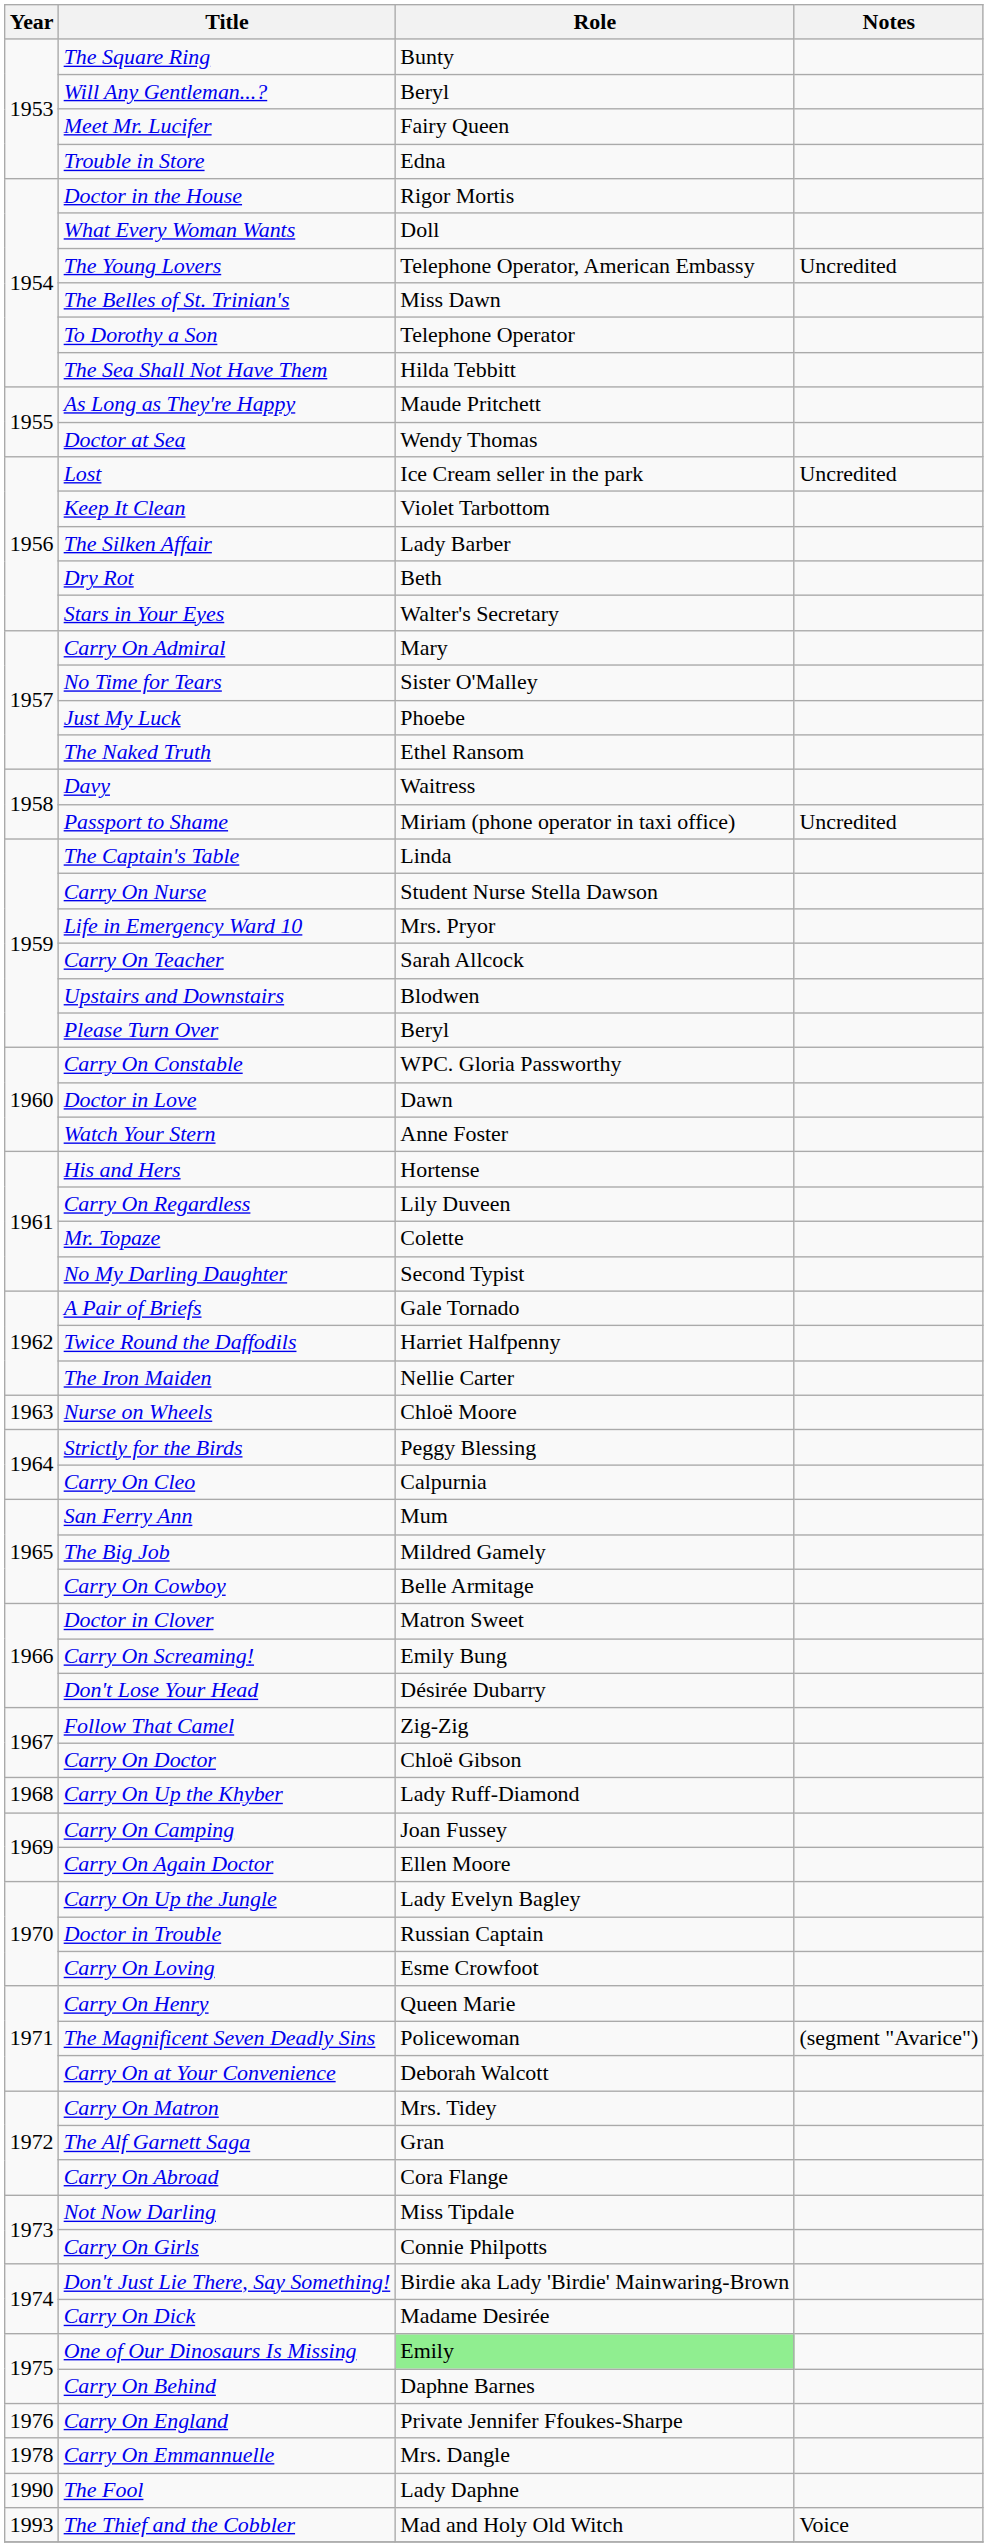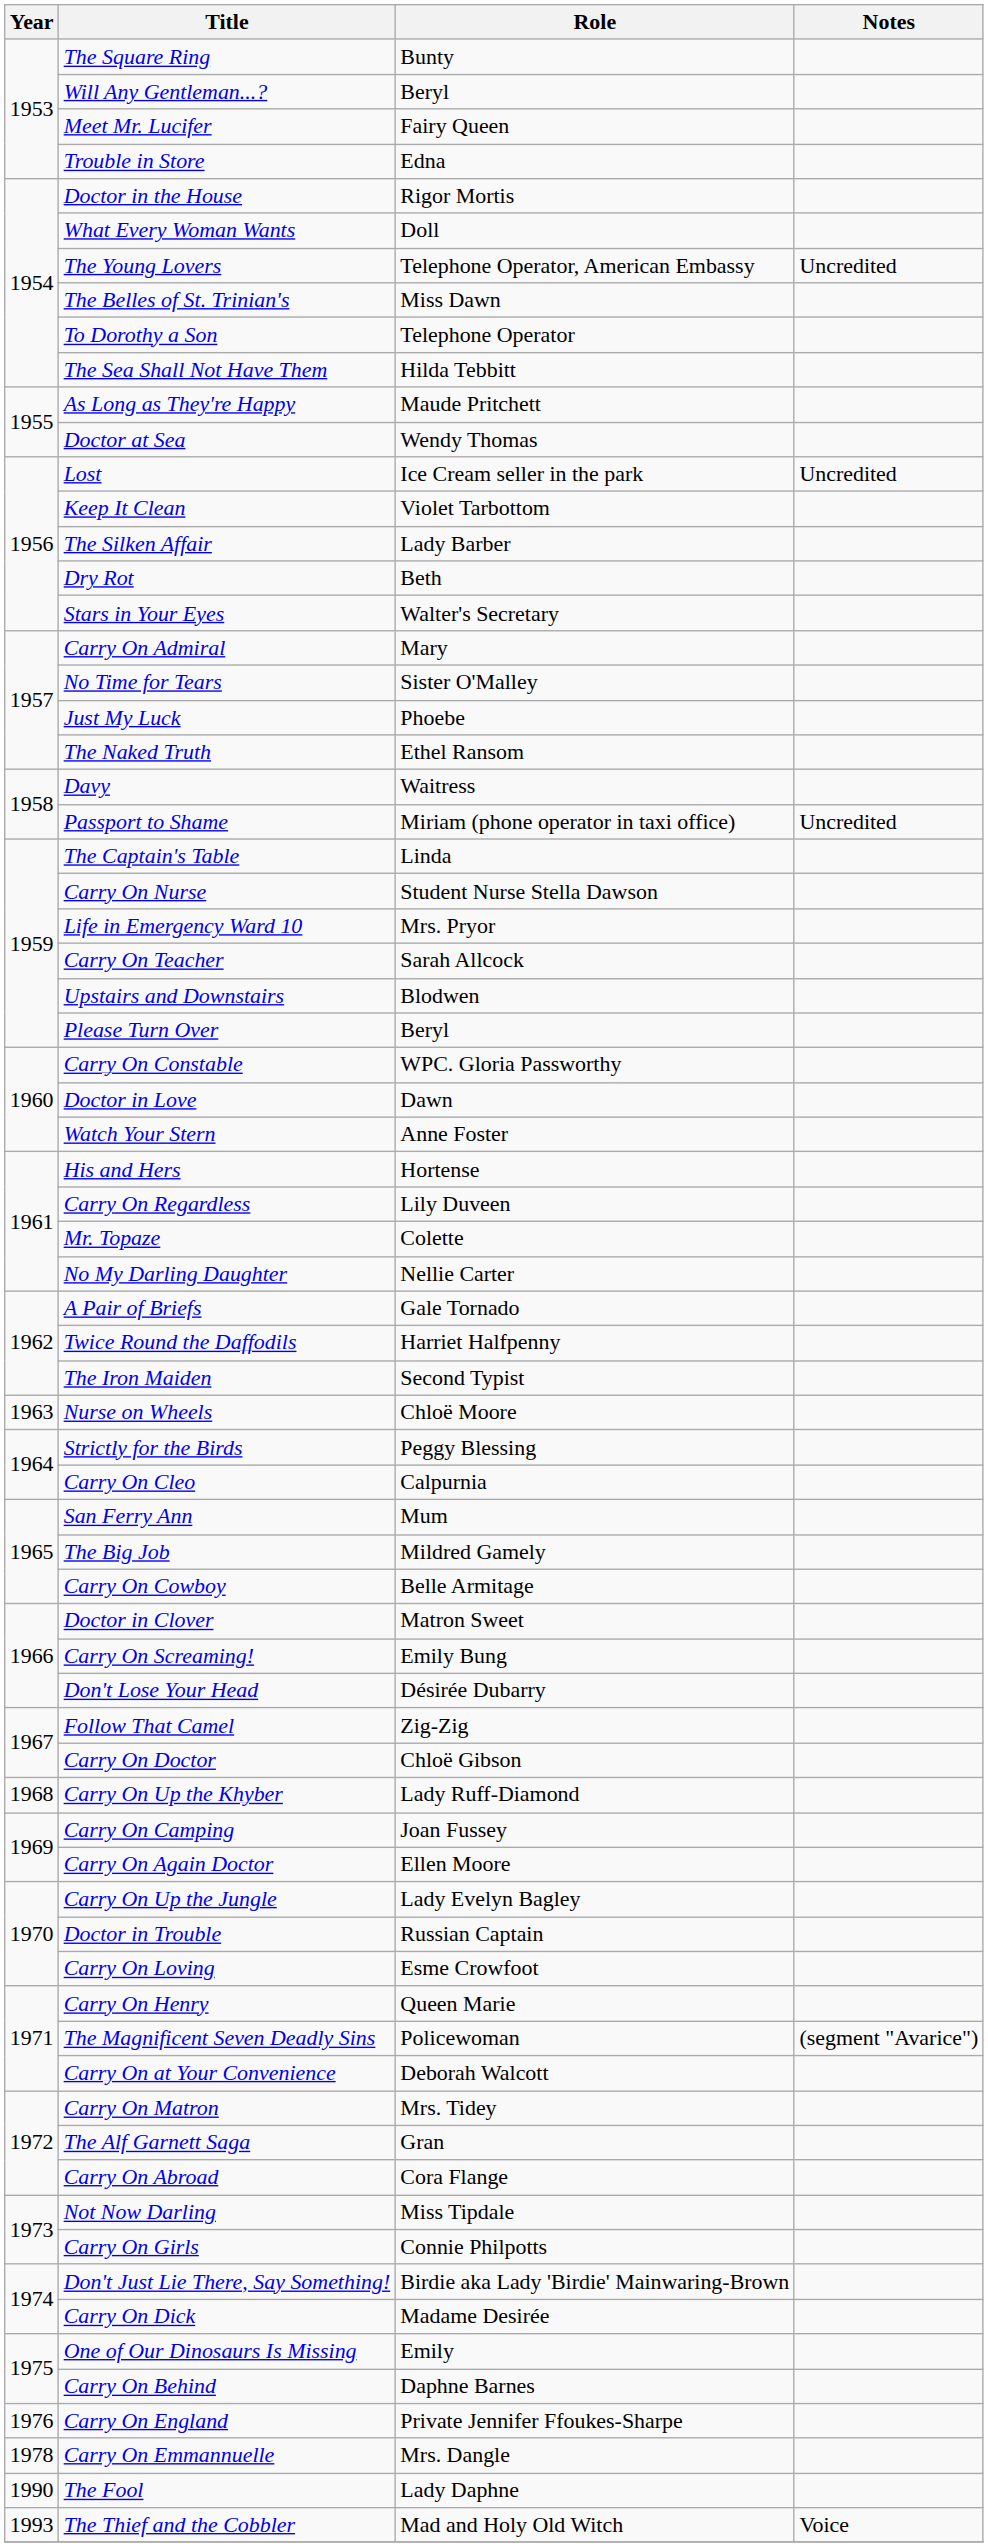 <table class="wikitable sortable">
 <tr>
 <th>Year</th>
 <th>Title</th>
 <th>Role</th>
 <th>Notes</th>
 </tr>
 <tr>
 <td rowspan=4>1953</td>
 <td><em><a href='#'>The Square Ring</a></em></td>
 <td>Bunty</td>
 <td></td>
 </tr>
 <tr>
 <td><em><a href='#'>Will Any Gentleman...?</a></em></td>
 <td>Beryl</td>
 <td></td>
 </tr>
 <tr>
 <td><em><a href='#'>Meet Mr. Lucifer</a></em></td>
 <td>Fairy Queen</td>
 <td></td>
 </tr>
 <tr>
 <td><em><a href='#'>Trouble in Store</a></em></td>
 <td>Edna</td>
 <td></td>
 </tr>
 <tr>
 <td rowspan=6>1954</td>
 <td><em><a href='#'>Doctor in the House</a></em></td>
 <td>Rigor Mortis</td>
 <td></td>
 </tr>
 <tr>
 <td><em><a href='#'>What Every Woman Wants</a></em></td>
 <td>Doll</td>
 <td></td>
 </tr>
 <tr>
 <td><em><a href='#'>The Young Lovers</a></em></td>
 <td>Telephone Operator, American Embassy</td>
 <td>Uncredited</td>
 </tr>
 <tr>
 <td><em><a href='#'>The Belles of St. Trinian's</a></em></td>
 <td>Miss Dawn</td>
 <td></td>
 </tr>
 <tr>
 <td><em><a href='#'>To Dorothy a Son</a></em></td>
 <td>Telephone Operator</td>
 <td></td>
 </tr>
 <tr>
 <td><em><a href='#'>The Sea Shall Not Have Them</a></em></td>
 <td>Hilda Tebbitt</td>
 <td></td>
 </tr>
 <tr>
 <td rowspan=2>1955</td>
 <td><em><a href='#'>As Long as They're Happy</a></em></td>
 <td>Maude Pritchett</td>
 <td></td>
 </tr>
 <tr>
 <td><em><a href='#'>Doctor at Sea</a></em></td>
 <td>Wendy Thomas</td>
 <td></td>
 </tr>
 <tr>
 <td rowspan=5>1956</td>
 <td><em><a href='#'>Lost</a></em></td>
 <td>Ice Cream seller in the park</td>
 <td>Uncredited</td>
 </tr>
 <tr>
 <td><em><a href='#'>Keep It Clean</a></em></td>
 <td>Violet Tarbottom</td>
 <td></td>
 </tr>
 <tr>
 <td><em><a href='#'>The Silken Affair</a></em></td>
 <td>Lady Barber</td>
 <td></td>
 </tr>
 <tr>
 <td><em><a href='#'>Dry Rot</a></em></td>
 <td>Beth</td>
 <td></td>
 </tr>
 <tr>
 <td><em><a href='#'>Stars in Your Eyes</a></em></td>
 <td>Walter's Secretary</td>
 <td></td>
 </tr>
 <tr>
 <td rowspan=4>1957</td>
 <td><em><a href='#'>Carry On Admiral</a></em></td>
 <td>Mary</td>
 <td></td>
 </tr>
 <tr>
 <td><em><a href='#'>No Time for Tears</a></em></td>
 <td>Sister O'Malley</td>
 <td></td>
 </tr>
 <tr>
 <td><em><a href='#'>Just My Luck</a></em></td>
 <td>Phoebe</td>
 <td></td>
 </tr>
 <tr>
 <td><em><a href='#'>The Naked Truth</a></em></td>
 <td>Ethel Ransom</td>
 <td></td>
 </tr>
 <tr>
 <td rowspan=2>1958</td>
 <td><em><a href='#'>Davy</a></em></td>
 <td>Waitress</td>
 <td></td>
 </tr>
 <tr>
 <td><em><a href='#'>Passport to Shame</a></em></td>
 <td>Miriam (phone operator in taxi office)</td>
 <td>Uncredited</td>
 </tr>
 <tr>
 <td rowspan=6>1959</td>
 <td><em><a href='#'>The Captain's Table</a></em></td>
 <td>Linda</td>
 <td></td>
 </tr>
 <tr>
 <td><em><a href='#'>Carry On Nurse</a></em></td>
 <td>Student Nurse Stella Dawson</td>
 <td></td>
 </tr>
 <tr>
 <td><em><a href='#'>Life in Emergency Ward 10</a></em></td>
 <td>Mrs. Pryor</td>
 <td></td>
 </tr>
 <tr>
 <td><em><a href='#'>Carry On Teacher</a></em></td>
 <td>Sarah Allcock</td>
 <td></td>
 </tr>
 <tr>
 <td><em><a href='#'>Upstairs and Downstairs</a></em></td>
 <td>Blodwen</td>
 <td></td>
 </tr>
 <tr>
 <td><em><a href='#'>Please Turn Over</a></em></td>
 <td>Beryl</td>
 <td></td>
 </tr>
 <tr>
 <td rowspan=3>1960</td>
 <td><em><a href='#'>Carry On Constable</a></em></td>
 <td>WPC. Gloria Passworthy</td>
 <td></td>
 </tr>
 <tr>
 <td><em><a href='#'>Doctor in Love</a></em></td>
 <td>Dawn</td>
 <td></td>
 </tr>
 <tr>
 <td><em><a href='#'>Watch Your Stern</a></em></td>
 <td>Anne Foster</td>
 <td></td>
 </tr>
 <tr>
 <td rowspan=4>1961</td>
 <td><em><a href='#'>His and Hers</a></em></td>
 <td>Hortense</td>
 <td></td>
 </tr>
 <tr>
 <td><em><a href='#'>Carry On Regardless</a></em></td>
 <td>Lily Duveen</td>
 <td></td>
 </tr>
 <tr>
 <td><em><a href='#'>Mr. Topaze</a></em></td>
 <td>Colette</td>
 <td></td>
 </tr>
 <tr>
 <td><em><a href='#'>No My Darling Daughter</a></em></td>
-<td>Second Typist</td>
+<td>Nellie Carter</td>
 <td></td>
 </tr>
 <tr>
 <td rowspan=3>1962</td>
 <td><em><a href='#'>A Pair of Briefs</a></em></td>
 <td>Gale Tornado</td>
 <td></td>
 </tr>
 <tr>
 <td><em><a href='#'>Twice Round the Daffodils</a></em></td>
 <td>Harriet Halfpenny</td>
 <td></td>
 </tr>
 <tr>
 <td><em><a href='#'>The Iron Maiden</a></em></td>
-<td>Nellie Carter</td>
+<td>Second Typist</td>
 <td></td>
 </tr>
 <tr>
 <td>1963</td>
 <td><em><a href='#'>Nurse on Wheels</a></em></td>
 <td>Chloë Moore</td>
 <td></td>
 </tr>
 <tr>
 <td rowspan=2>1964</td>
 <td><em><a href='#'>Strictly for the Birds</a></em></td>
 <td>Peggy Blessing</td>
 <td></td>
 </tr>
 <tr>
 <td><em><a href='#'>Carry On Cleo</a></em></td>
 <td>Calpurnia</td>
 <td></td>
 </tr>
 <tr>
 <td rowspan=3>1965</td>
 <td><em><a href='#'>San Ferry Ann</a></em></td>
 <td>Mum</td>
 <td></td>
 </tr>
 <tr>
 <td><em><a href='#'>The Big Job</a></em></td>
 <td>Mildred Gamely</td>
 <td></td>
 </tr>
 <tr>
 <td><em><a href='#'>Carry On Cowboy</a></em></td>
 <td>Belle Armitage</td>
 <td></td>
 </tr>
 <tr>
 <td rowspan=3>1966</td>
 <td><em><a href='#'>Doctor in Clover</a></em></td>
 <td>Matron Sweet</td>
 <td></td>
 </tr>
 <tr>
 <td><em><a href='#'>Carry On Screaming!</a></em></td>
 <td>Emily Bung</td>
 <td></td>
 </tr>
 <tr>
 <td><em><a href='#'>Don't Lose Your Head</a></em></td>
 <td>Désirée Dubarry</td>
 <td></td>
 </tr>
 <tr>
 <td rowspan=2>1967</td>
 <td><em><a href='#'>Follow That Camel</a></em></td>
 <td>Zig-Zig</td>
 <td></td>
 </tr>
 <tr>
 <td><em><a href='#'>Carry On Doctor</a></em></td>
 <td>Chloë Gibson</td>
 <td></td>
 </tr>
 <tr>
 <td>1968</td>
 <td><em><a href='#'>Carry On Up the Khyber</a></em></td>
 <td>Lady Ruff-Diamond</td>
 <td></td>
 </tr>
 <tr>
 <td rowspan=2>1969</td>
 <td><em><a href='#'>Carry On Camping</a></em></td>
 <td>Joan Fussey</td>
 <td></td>
 </tr>
 <tr>
 <td><em><a href='#'>Carry On Again Doctor</a></em></td>
 <td>Ellen Moore</td>
 <td></td>
 </tr>
 <tr>
 <td rowspan=3>1970</td>
 <td><em><a href='#'>Carry On Up the Jungle</a></em></td>
 <td>Lady Evelyn Bagley</td>
 <td></td>
 </tr>
 <tr>
 <td><em><a href='#'>Doctor in Trouble</a></em></td>
 <td>Russian Captain</td>
 <td></td>
 </tr>
 <tr>
 <td><em><a href='#'>Carry On Loving</a></em></td>
 <td>Esme Crowfoot</td>
 <td></td>
 </tr>
 <tr>
 <td rowspan=3>1971</td>
 <td><em><a href='#'>Carry On Henry</a></em></td>
 <td>Queen Marie</td>
 <td></td>
 </tr>
 <tr>
 <td><em><a href='#'>The Magnificent Seven Deadly Sins</a></em></td>
 <td>Policewoman</td>
 <td>(segment "Avarice")</td>
 </tr>
 <tr>
 <td><em><a href='#'>Carry On at Your Convenience</a></em></td>
 <td>Deborah Walcott</td>
 <td></td>
 </tr>
 <tr>
 <td rowspan=3>1972</td>
 <td><em><a href='#'>Carry On Matron</a></em></td>
 <td>Mrs. Tidey</td>
 <td></td>
 </tr>
 <tr>
 <td><em><a href='#'>The Alf Garnett Saga</a></em></td>
 <td>Gran</td>
 <td></td>
 </tr>
 <tr>
 <td><em><a href='#'>Carry On Abroad</a></em></td>
 <td>Cora Flange</td>
 <td></td>
 </tr>
 <tr>
 <td rowspan=2>1973</td>
 <td><em><a href='#'>Not Now Darling</a></em></td>
 <td>Miss Tipdale</td>
 <td></td>
 </tr>
 <tr>
 <td><em><a href='#'>Carry On Girls</a></em></td>
 <td>Connie Philpotts</td>
 <td></td>
 </tr>
 <tr>
 <td rowspan=2>1974</td>
 <td><em><a href='#'>Don't Just Lie There, Say Something!</a></em></td>
 <td>Birdie aka Lady 'Birdie' Mainwaring-Brown</td>
 <td></td>
 </tr>
 <tr>
 <td><em><a href='#'>Carry On Dick</a></em></td>
 <td>Madame Desirée</td>
 <td></td>
 </tr>
 <tr>
 <td rowspan=2>1975</td>
 <td><em><a href='#'>One of Our Dinosaurs Is Missing</a></em></td>
-<td style="background: lightgreen;">Emily</td>
+<td>Emily</td>
 <td></td>
 </tr>
 <tr>
 <td><em><a href='#'>Carry On Behind</a></em></td>
 <td>Daphne Barnes</td>
 <td></td>
 </tr>
 <tr>
 <td>1976</td>
 <td><em><a href='#'>Carry On England</a></em></td>
 <td>Private Jennifer Ffoukes-Sharpe</td>
 <td></td>
 </tr>
 <tr>
 <td>1978</td>
 <td><em><a href='#'>Carry On Emmannuelle </a></em></td>
 <td>Mrs. Dangle</td>
 <td></td>
 </tr>
 <tr>
 <td>1990</td>
 <td><em><a href='#'>The Fool</a></em></td>
 <td>Lady Daphne</td>
 <td></td>
 </tr>
 <tr>
 <td>1993</td>
 <td><em><a href='#'>The Thief and the Cobbler</a></em></td>
 <td>Mad and Holy Old Witch</td>
 <td>Voice</td>
 </tr>
 <tr>
 </tr>
 </table>
